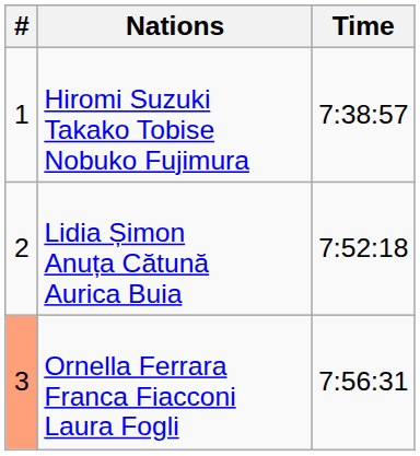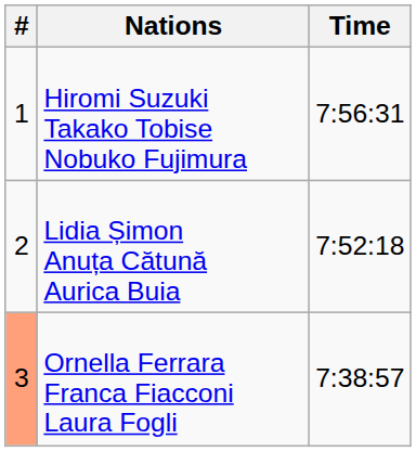 <table class="wikitable" style="text-align:center;">
 <tr>
 <th width=8%>#</th>
 <th width=67%>Nations</th>
 <th width=25%>Time</th>
 </tr>
 <tr>
 <td>1</td>
 <td align="left"><br><a href='#'>Hiromi Suzuki</a><br><a href='#'>Takako Tobise</a><br><a href='#'>Nobuko Fujimura</a></td>
-<td>7:38:57</td>
+<td>7:56:31</td>
 </tr>
 <tr>
 <td>2</td>
 <td align="left"><br><a href='#'>Lidia Șimon</a><br><a href='#'>Anuța Cătună</a><br><a href='#'>Aurica Buia</a></td>
 <td>7:52:18</td>
 </tr>
 <tr>
 <td style="background: lightsalmon;">3</td>
 <td align="left"><br><a href='#'>Ornella Ferrara</a><br><a href='#'>Franca Fiacconi</a><br><a href='#'>Laura Fogli</a></td>
-<td>7:56:31</td>
+<td>7:38:57</td>
 </tr>
 </table>
